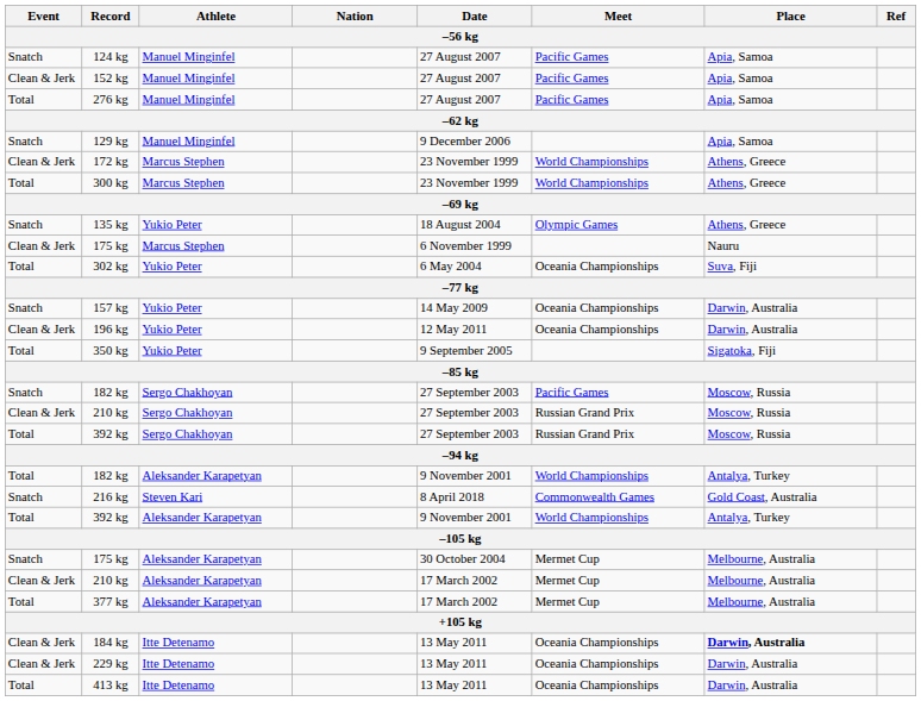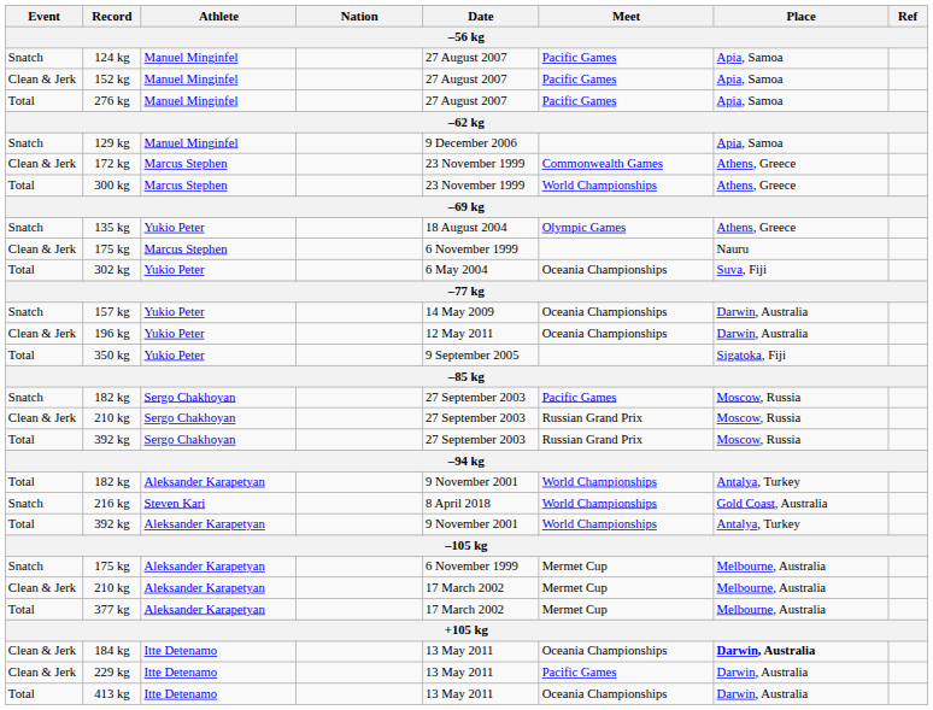 <table class="wikitable" style="font-size:90%;">
 <tr>
 <th width=8%>Event</th>
 <th width=6%>Record</th>
 <th width=16%>Athlete</th>
 <th width=13%>Nation</th>
 <th width=12%>Date</th>
 <th width=18%>Meet</th>
 <th width=18%>Place</th>
 <th width=4%>Ref</th>
 </tr>
 <tr bgcolor="#DDDDDD">
 <th colspan="8">–56 kg</th>
 </tr>
 <tr>
 <td>Snatch</td>
 <td align=center>124 kg</td>
 <td><a href='#'>Manuel Minginfel</a></td>
 <td></td>
 <td>27 August 2007</td>
 <td><a href='#'>Pacific Games</a></td>
 <td><a href='#'>Apia</a>, Samoa</td>
 <td></td>
 </tr>
 <tr>
 <td>Clean & Jerk</td>
 <td align=center>152 kg</td>
 <td><a href='#'>Manuel Minginfel</a></td>
 <td></td>
 <td>27 August 2007</td>
 <td><a href='#'>Pacific Games</a></td>
 <td><a href='#'>Apia</a>, Samoa</td>
 <td></td>
 </tr>
 <tr>
 <td>Total</td>
 <td align=center>276 kg</td>
 <td><a href='#'>Manuel Minginfel</a></td>
 <td></td>
 <td>27 August 2007</td>
 <td><a href='#'>Pacific Games</a></td>
 <td><a href='#'>Apia</a>, Samoa</td>
 <td></td>
 </tr>
 <tr bgcolor="#DDDDDD">
 <th colspan="8">–62 kg</th>
 </tr>
 <tr>
 <td>Snatch</td>
 <td align=center>129 kg</td>
 <td><a href='#'>Manuel Minginfel</a></td>
 <td></td>
 <td>9 December 2006</td>
 <td></td>
 <td><a href='#'>Apia</a>, Samoa</td>
 <td></td>
 </tr>
 <tr>
 <td>Clean & Jerk</td>
 <td align=center>172 kg</td>
 <td><a href='#'>Marcus Stephen</a></td>
 <td></td>
 <td>23 November 1999</td>
-<td><a href='#'>World Championships</a></td>
+<td><a href='#'>Commonwealth Games</a></td>
 <td><a href='#'>Athens</a>, Greece</td>
 <td></td>
 </tr>
 <tr>
 <td>Total</td>
 <td align=center>300 kg</td>
 <td><a href='#'>Marcus Stephen</a></td>
 <td></td>
 <td>23 November 1999</td>
 <td><a href='#'>World Championships</a></td>
 <td><a href='#'>Athens</a>, Greece</td>
 <td></td>
 </tr>
 <tr bgcolor="#DDDDDD">
 <th colspan="8">–69 kg</th>
 </tr>
 <tr>
 <td>Snatch</td>
 <td align=center>135 kg</td>
 <td><a href='#'>Yukio Peter</a></td>
 <td></td>
 <td>18 August 2004</td>
 <td><a href='#'>Olympic Games</a></td>
 <td><a href='#'>Athens</a>, Greece</td>
 <td></td>
 </tr>
 <tr>
 <td>Clean & Jerk</td>
 <td align=center>175 kg</td>
 <td><a href='#'>Marcus Stephen</a></td>
 <td></td>
 <td>6 November 1999</td>
 <td></td>
 <td>Nauru</td>
 <td></td>
 </tr>
 <tr>
 <td>Total</td>
 <td align=center>302 kg</td>
 <td><a href='#'>Yukio Peter</a></td>
 <td></td>
 <td>6 May 2004</td>
 <td>Oceania Championships</td>
 <td><a href='#'>Suva</a>, Fiji</td>
 <td></td>
 </tr>
 <tr bgcolor="#DDDDDD">
 <th colspan="8">–77 kg</th>
 </tr>
 <tr>
 <td>Snatch</td>
 <td align=center>157 kg</td>
 <td><a href='#'>Yukio Peter</a></td>
 <td></td>
 <td>14 May 2009</td>
 <td>Oceania Championships</td>
 <td><a href='#'>Darwin</a>, Australia</td>
 <td></td>
 </tr>
 <tr>
 <td>Clean & Jerk</td>
 <td align=center>196 kg</td>
 <td><a href='#'>Yukio Peter</a></td>
 <td></td>
 <td>12 May 2011</td>
 <td>Oceania Championships</td>
 <td><a href='#'>Darwin</a>, Australia</td>
 <td></td>
 </tr>
 <tr>
 <td>Total</td>
 <td align=center>350 kg</td>
 <td><a href='#'>Yukio Peter</a></td>
 <td></td>
 <td>9 September 2005</td>
 <td></td>
 <td><a href='#'>Sigatoka</a>, Fiji</td>
 <td></td>
 </tr>
 <tr bgcolor="#DDDDDD">
 <th colspan="8">–85 kg</th>
 </tr>
 <tr>
 <td>Snatch</td>
 <td align=center>182 kg</td>
 <td><a href='#'>Sergo Chakhoyan</a></td>
 <td></td>
 <td>27 September 2003</td>
 <td><a href='#'>Pacific Games</a></td>
 <td><a href='#'>Moscow</a>, Russia</td>
 <td></td>
 </tr>
 <tr>
 <td>Clean & Jerk</td>
 <td align=center>210 kg</td>
 <td><a href='#'>Sergo Chakhoyan</a></td>
 <td></td>
 <td>27 September 2003</td>
 <td>Russian Grand Prix</td>
 <td><a href='#'>Moscow</a>, Russia</td>
 <td></td>
 </tr>
 <tr>
 <td>Total</td>
 <td align=center>392 kg</td>
 <td><a href='#'>Sergo Chakhoyan</a></td>
 <td></td>
 <td>27 September 2003</td>
 <td>Russian Grand Prix</td>
 <td><a href='#'>Moscow</a>, Russia</td>
 <td></td>
 </tr>
 <tr bgcolor="#DDDDDD">
 <th colspan="8">–94 kg</th>
 </tr>
 <tr>
 <td>Total</td>
 <td align=center>182 kg</td>
 <td><a href='#'>Aleksander Karapetyan</a></td>
 <td></td>
 <td>9 November 2001</td>
 <td><a href='#'>World Championships</a></td>
 <td><a href='#'>Antalya</a>, Turkey</td>
 <td></td>
 </tr>
 <tr>
 <td>Snatch</td>
 <td align=center>216 kg</td>
 <td><a href='#'>Steven Kari</a></td>
 <td></td>
 <td>8 April 2018</td>
-<td><a href='#'>Commonwealth Games</a></td>
+<td><a href='#'>World Championships</a></td>
 <td><a href='#'>Gold Coast</a>, Australia</td>
 <td></td>
 </tr>
 <tr>
 <td>Total</td>
 <td align=center>392 kg</td>
 <td><a href='#'>Aleksander Karapetyan</a></td>
 <td></td>
 <td>9 November 2001</td>
 <td><a href='#'>World Championships</a></td>
 <td><a href='#'>Antalya</a>, Turkey</td>
 <td></td>
 </tr>
 <tr bgcolor="#DDDDDD">
 <th colspan="8">–105 kg</th>
 </tr>
 <tr>
 <td>Snatch</td>
 <td align=center>175 kg</td>
 <td><a href='#'>Aleksander Karapetyan</a></td>
 <td></td>
-<td>30 October 2004</td>
+<td>6 November 1999</td>
 <td>Mermet Cup</td>
 <td><a href='#'>Melbourne</a>, Australia</td>
 <td></td>
 </tr>
 <tr>
 <td>Clean & Jerk</td>
 <td align=center>210 kg</td>
 <td><a href='#'>Aleksander Karapetyan</a></td>
 <td></td>
 <td>17 March 2002</td>
 <td>Mermet Cup</td>
 <td><a href='#'>Melbourne</a>, Australia</td>
 <td></td>
 </tr>
 <tr>
 <td>Total</td>
 <td align=center>377 kg</td>
 <td><a href='#'>Aleksander Karapetyan</a></td>
 <td></td>
 <td>17 March 2002</td>
 <td>Mermet Cup</td>
 <td><a href='#'>Melbourne</a>, Australia</td>
 <td></td>
 </tr>
 <tr bgcolor="#DDDDDD">
 <th colspan="8">+105 kg</th>
 </tr>
 <tr>
 <td>Clean & Jerk</td>
 <td align=center>184 kg</td>
 <td><a href='#'>Itte Detenamo</a></td>
 <td></td>
 <td>13 May 2011</td>
 <td>Oceania Championships</td>
 <td><strong><a href='#'>Darwin</a>, Australia</strong></td>
 <td></td>
 </tr>
 <tr>
 <td>Clean & Jerk</td>
 <td align=center>229 kg</td>
 <td><a href='#'>Itte Detenamo</a></td>
 <td></td>
 <td>13 May 2011</td>
-<td>Oceania Championships</td>
+<td><a href='#'>Pacific Games</a></td>
 <td><a href='#'>Darwin</a>, Australia</td>
 <td></td>
 </tr>
 <tr>
 <td>Total</td>
 <td align=center>413 kg</td>
 <td><a href='#'>Itte Detenamo</a></td>
 <td></td>
 <td>13 May 2011</td>
 <td>Oceania Championships</td>
 <td><a href='#'>Darwin</a>, Australia</td>
 <td></td>
 </tr>
 </table>
